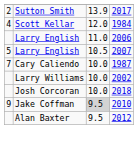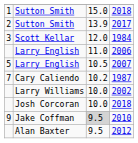 <table class="wikitable">
 <tr>
+</tr>
+<tr>
+<td>1</td>
+<td><a href='#'>Sutton Smith</a></td>
+<td>15.0</td>
+<td><a href='#'>2018</a></td>
 </tr>
 <tr>
 <td>2</td>
 <td><a href='#'>Sutton Smith</a></td>
 <td>13.9</td>
 <td><a href='#'>2017</a></td>
 </tr>
 <tr>
-<td>4</td>
+<td>3</td>
 <td><a href='#'>Scott Kellar</a></td>
 <td>12.0</td>
 <td><a href='#'>1984</a></td>
 </tr>
 <tr>
 <td></td>
 <td><a href='#'>Larry English</a></td>
 <td>11.0</td>
 <td><a href='#'>2006</a></td>
 </tr>
 <tr>
 <td>5</td>
 <td><a href='#'>Larry English</a></td>
 <td>10.5</td>
 <td><a href='#'>2007</a></td>
 </tr>
 <tr>
 <td>7</td>
 <td>Cary Caliendo</td>
-<td>10.0</td>
+<td>10.2</td>
 <td><a href='#'>1987</a></td>
 </tr>
 <tr>
 <td></td>
 <td>Larry Williams</td>
 <td>10.0</td>
 <td><a href='#'>2002</a></td>
 </tr>
 <tr>
 <td></td>
 <td>Josh Corcoran</td>
 <td>10.0</td>
 <td><a href='#'>2018</a></td>
 </tr>
 <tr>
 <td>9</td>
 <td>Jake Coffman</td>
 <td style="background: lightgrey;">9.5</td>
 <td><a href='#'>2010</a></td>
 </tr>
 <tr>
 <td></td>
 <td>Alan Baxter</td>
 <td>9.5</td>
 <td><a href='#'>2012</a></td>
 </tr>
 </table>
